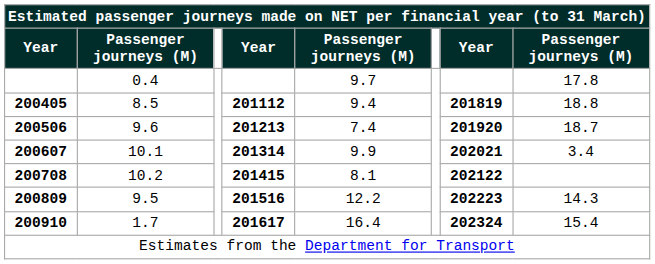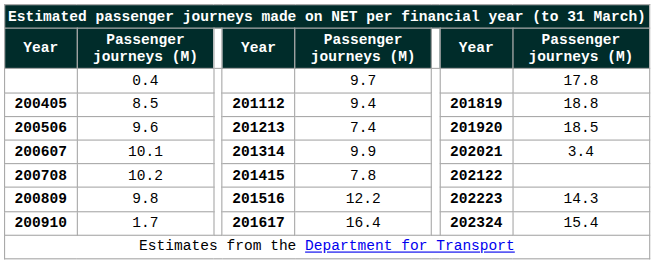 <table class="wikitable" style="text-align:center;">
 <tr>
 <th colspan="08" style="background:#002C2A; color:white;"><strong>Estimated passenger journeys made on NET per financial year (to 31 March)</strong></th>
 </tr>
 <tr>
 <th style="background:#002C2A; color:white;">Year</th>
 <th style="background:#002C2A; color:white;">Passenger<br>journeys (M)</th>
 <th style="background:#fff; color:#fff;"></th>
 <th style="background:#002C2A; color:white;">Year</th>
 <th style="background:#002C2A; color:white;">Passenger<br>journeys (M)</th>
 <th style="background:#fff; color:#fff;"></th>
 <th style="background:#002C2A; color:white;">Year</th>
 <th style="background:#002C2A;color:white;">Passenger<br>journeys (M)</th>
 </tr>
 <tr>
 <th style="background:#fff; color:black;"></th>
 <td style="background:#fff; color:black;">0.4</td>
 <td style="background:#fff; color:#fff;" rowspan="7"></td>
 <th style="background:#fff; color:black;"></th>
 <td style="background:#fff; color:black;">9.7</td>
 <td style="background:#fff; color:#fff;" rowspan="7"></td>
 <th style="background:#fff; color:black;"></th>
 <td style="background:#fff; color:black;">17.8</td>
 </tr>
 <tr>
 <th style="background:#fff; color:black;">200405</th>
 <td style="background:#fff; color:black;">8.5</td>
 <th style="background:#fff; color:black;">201112</th>
 <td style="background:#fff; color:black;">9.4</td>
 <th style="background:#fff; color:black;">201819</th>
 <td style="background:#fff; color:black;">18.8</td>
 </tr>
 <tr>
 <th style="background:#fff; color:black;">200506</th>
 <td style="background:#fff; color:black;">9.6</td>
 <th style="background:#fff; color:black;">201213</th>
 <td style="background:#fff; color:black;">7.4</td>
 <th style="background:#fff; color:black;">201920</th>
-<td style="background:#fff; color:black;">18.7</td>
+<td style="background:#fff; color:black;">18.5</td>
 </tr>
 <tr>
 <th style="background:#fff; color:black;">200607</th>
 <td style="background:#fff; color:black;">10.1</td>
 <th style="background:#fff; color:black;">201314</th>
 <td style="background:#fff; color:black;">9.9</td>
 <th style="background:#fff; color:black;">202021</th>
 <td style="background:#fff; color:black;">3.4</td>
 </tr>
 <tr>
 <th style="background:#fff; color:black;">200708</th>
 <td style="background:#fff; color:black;">10.2</td>
 <th style="background:#fff; color:black;">201415</th>
-<td style="background:#fff; color:black;">8.1</td>
+<td style="background:#fff; color:black;">7.8</td>
 <th style="background:#fff; color:black;">202122</th>
 <td style="background:#fff; color:black;"></td>
 </tr>
 <tr>
 <th style="background:#fff; color:black;">200809</th>
-<td style="background:#fff; color:black;">9.5</td>
+<td style="background:#fff; color:black;">9.8</td>
 <th style="background:#fff; color:black;">201516</th>
 <td style="background:#fff; color:black;">12.2</td>
 <th style="background:#fff; color:black;">202223</th>
 <td style="background:#fff; color:black;">14.3</td>
 </tr>
 <tr>
 <th style="background:#fff; color:black;">200910</th>
 <td style="background:#fff; color:black;">1.7</td>
 <th style="background:#fff; color:black;">201617</th>
 <td style="background:#fff; color:black;">16.4</td>
 <th style="background:#fff; color:black;">202324</th>
 <td style="background:#fff; color:black;">15.4</td>
 </tr>
 <tr>
 <td colspan="08" style="background:#fff;">Estimates from the <a href='#'>Department for Transport</a></td>
 </tr>
 </table>
